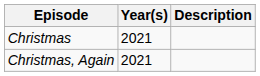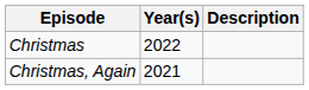 <table class="wikitable sortable">
 <tr>
 <th>Episode</th>
 <th>Year(s)</th>
 <th>Description</th>
 </tr>
 <tr>
 <td><em>Christmas</em></td>
-<td>2021</td>
+<td>2022</td>
 <td></td>
 </tr>
 <tr>
 <td><em>Christmas, Again</em></td>
 <td>2021</td>
 <td></td>
 </tr>
 </table>
